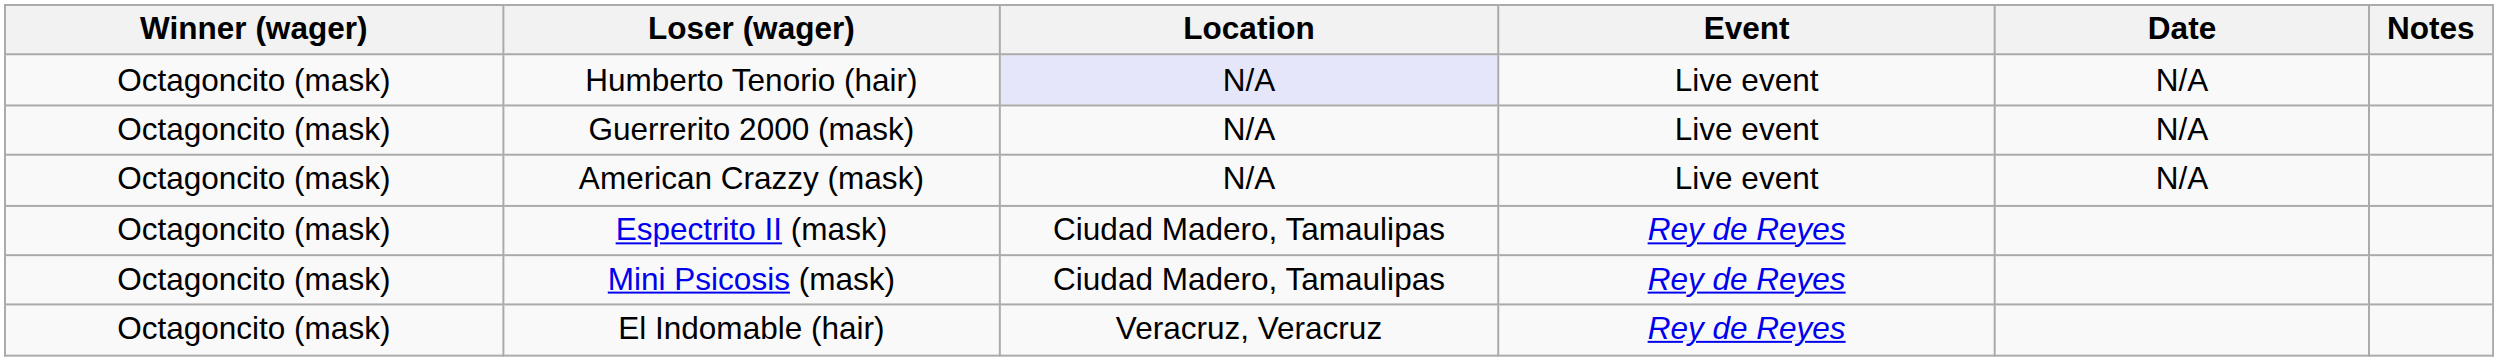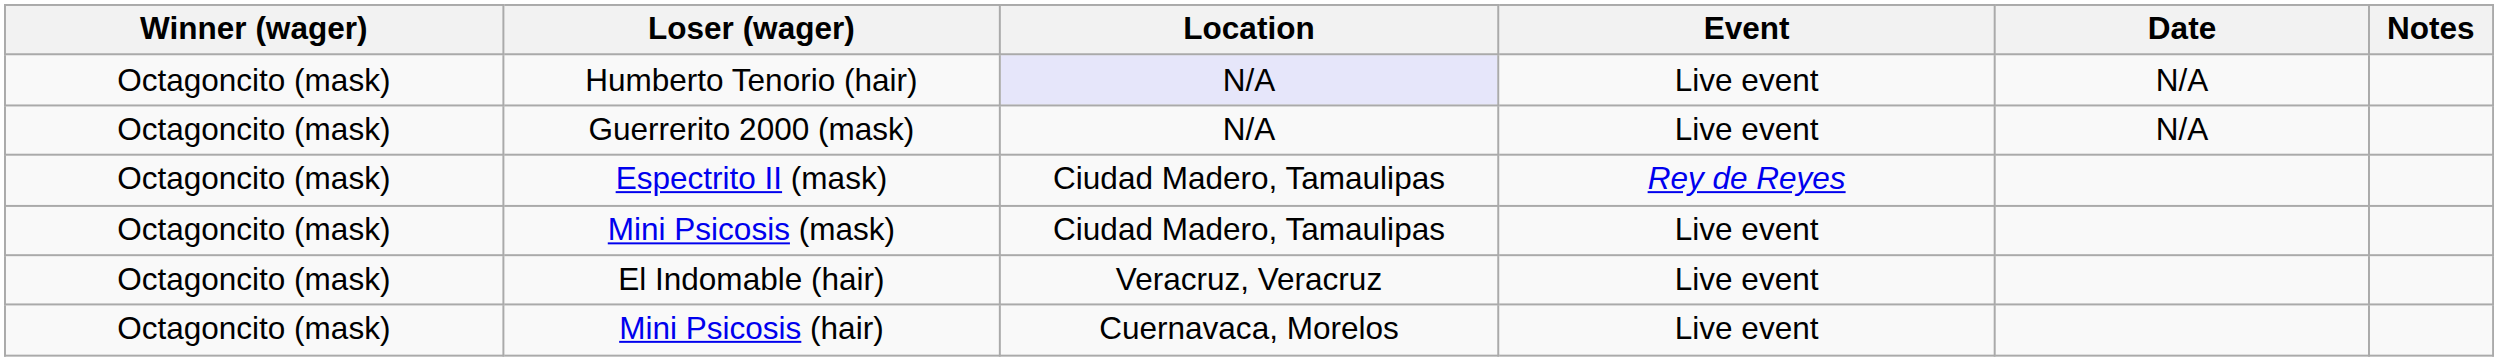 <table class="wikitable sortable" width=100%  style="text-align: center">
 <tr>
 <th width=20% scope="col">Winner (wager)</th>
 <th width=20% scope="col">Loser (wager)</th>
 <th width=20% scope="col">Location</th>
 <th width=20% scope="col">Event</th>
 <th width=15% scope="col">Date</th>
 <th class="unsortable" width=5% scope="col">Notes</th>
 </tr>
 <tr>
 <td>Octagoncito (mask)</td>
 <td>Humberto Tenorio (hair)</td>
 <td style="background: lavender;">N/A</td>
 <td>Live event</td>
 <td>N/A</td>
 <td> </td>
 </tr>
 <tr>
 <td>Octagoncito (mask)</td>
 <td>Guerrerito 2000 (mask)</td>
 <td>N/A</td>
 <td>Live event</td>
 <td>N/A</td>
 <td></td>
 </tr>
 <tr>
 <td>Octagoncito (mask)</td>
-<td>American Crazzy (mask)</td>
-<td>N/A</td>
-<td>Live event</td>
-<td>N/A</td>
-<td> </td>
-</tr>
-<tr>
-<td>Octagoncito (mask)</td>
 <td><a href='#'>Espectrito II</a> (mask)</td>
 <td>Ciudad Madero, Tamaulipas</td>
 <td><em><a href='#'>Rey de Reyes</a></em></td>
 <td></td>
 <td></td>
 </tr>
 <tr>
 <td>Octagoncito (mask)</td>
 <td><a href='#'>Mini Psicosis</a> (mask)</td>
 <td>Ciudad Madero, Tamaulipas</td>
-<td><em><a href='#'>Rey de Reyes</a></em></td>
+<td>Live event</td>
 <td></td>
 <td></td>
 </tr>
 <tr>
 <td>Octagoncito (mask)</td>
 <td>El Indomable (hair)</td>
 <td>Veracruz, Veracruz</td>
-<td><em><a href='#'>Rey de Reyes</a></em></td>
+<td>Live event</td>
+<td></td>
+<td></td>
+</tr>
+<tr>
+<td>Octagoncito (mask)</td>
+<td><a href='#'>Mini Psicosis</a> (hair)</td>
+<td>Cuernavaca, Morelos</td>
+<td>Live event</td>
 <td></td>
 <td></td>
 </tr>
 </table>
